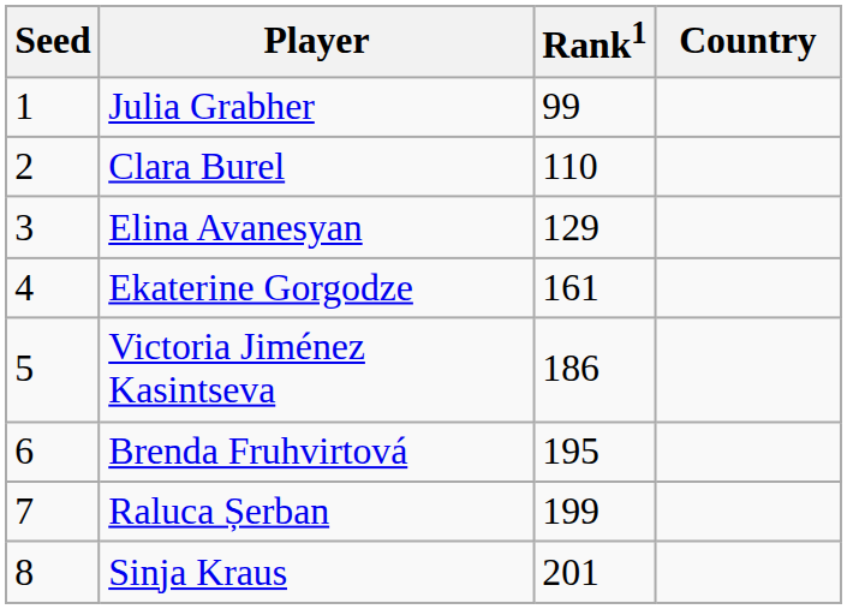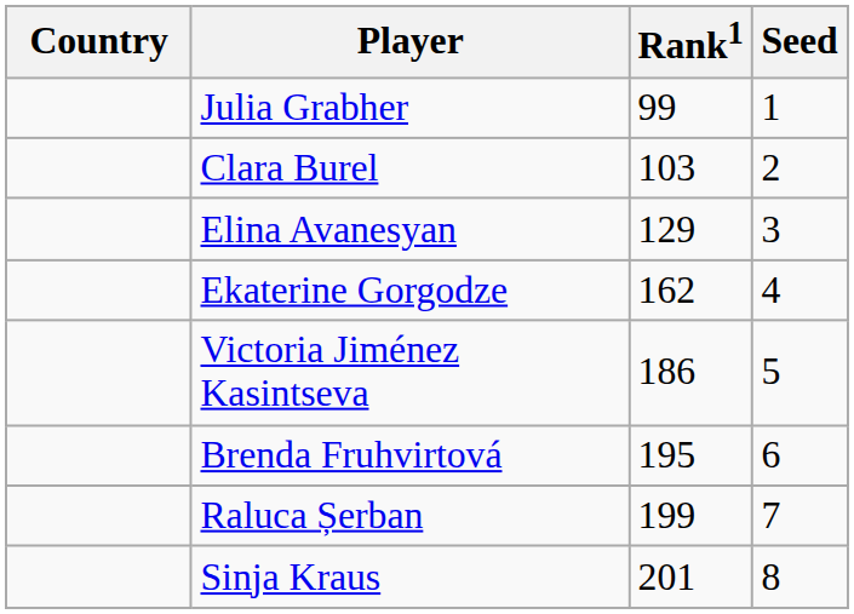 <table class="sortable wikitable">
 <tr>
-<th>Seed</th>
+<th width="70">Country</th>
 <th width="175">Player</th>
 <th>Rank<sup>1</sup></th>
-<th width="70">Country</th>
+<th>Seed</th>
 </tr>
 <tr>
-<td>1</td>
+<td></td>
 <td><a href='#'>Julia Grabher</a></td>
 <td>99</td>
-<td></td>
+<td>1</td>
 </tr>
 <tr>
+<td></td>
+<td><a href='#'>Clara Burel</a></td>
+<td>103</td>
 <td>2</td>
-<td><a href='#'>Clara Burel</a></td>
-<td>110</td>
-<td></td>
 </tr>
 <tr>
-<td>3</td>
+<td></td>
 <td><a href='#'>Elina Avanesyan</a></td>
 <td>129</td>
-<td></td>
+<td>3</td>
 </tr>
 <tr>
+<td></td>
+<td><a href='#'>Ekaterine Gorgodze</a></td>
+<td>162</td>
 <td>4</td>
-<td><a href='#'>Ekaterine Gorgodze</a></td>
-<td>161</td>
-<td></td>
 </tr>
 <tr>
-<td>5</td>
+<td></td>
 <td><a href='#'>Victoria Jiménez Kasintseva</a></td>
 <td>186</td>
-<td></td>
+<td>5</td>
 </tr>
 <tr>
-<td>6</td>
+<td></td>
 <td><a href='#'>Brenda Fruhvirtová</a></td>
 <td>195</td>
-<td></td>
+<td>6</td>
 </tr>
 <tr>
-<td>7</td>
+<td></td>
 <td><a href='#'>Raluca Șerban</a></td>
 <td>199</td>
-<td></td>
+<td>7</td>
 </tr>
 <tr>
-<td>8</td>
+<td></td>
 <td><a href='#'>Sinja Kraus</a></td>
 <td>201</td>
-<td></td>
+<td>8</td>
 </tr>
 </table>
